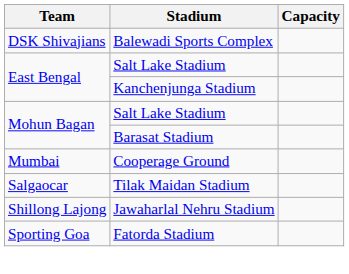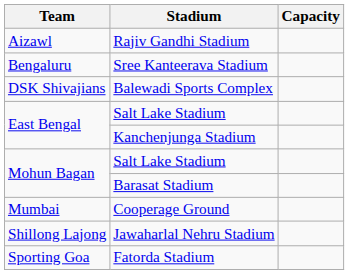 <table class="wikitable sortable">
 <tr>
 <th>Team</th>
 <th>Stadium</th>
 <th>Capacity</th>
+</tr>
+<tr>
+<td><a href='#'>Aizawl</a></td>
+<td><a href='#'>Rajiv Gandhi Stadium</a></td>
+<td style="text-align:center"></td>
+</tr>
+<tr>
+<td><a href='#'>Bengaluru</a></td>
+<td><a href='#'>Sree Kanteerava Stadium</a></td>
+<td style="text-align:center"></td>
 </tr>
 <tr>
 <td><a href='#'>DSK Shivajians</a></td>
 <td><a href='#'>Balewadi Sports Complex</a></td>
 <td style="text-align:center"></td>
 </tr>
 <tr>
 <td rowspan=2><a href='#'>East Bengal</a></td>
 <td><a href='#'>Salt Lake Stadium</a></td>
 <td style="text-align:center"></td>
 </tr>
 <tr>
 <td><a href='#'>Kanchenjunga Stadium</a></td>
 <td style="text-align:center"></td>
 </tr>
 <tr>
 <td rowspan=2><a href='#'>Mohun Bagan</a></td>
 <td><a href='#'>Salt Lake Stadium</a></td>
 <td style="text-align:center"></td>
 </tr>
 <tr>
 <td><a href='#'>Barasat Stadium</a></td>
 <td style="text-align:center"></td>
 </tr>
 <tr>
 <td><a href='#'>Mumbai</a></td>
 <td><a href='#'>Cooperage Ground</a></td>
 <td style="text-align:center"></td>
 </tr>
 <tr>
-<td><a href='#'>Salgaocar</a></td>
-<td><a href='#'>Tilak Maidan Stadium</a></td>
-<td style="text-align:center"></td>
-</tr>
-<tr>
 <td><a href='#'>Shillong Lajong</a></td>
 <td><a href='#'>Jawaharlal Nehru Stadium</a></td>
 <td style="text-align:center"></td>
 </tr>
 <tr>
 <td><a href='#'>Sporting Goa</a></td>
 <td><a href='#'>Fatorda Stadium</a></td>
 <td style="text-align:center"></td>
 </tr>
 </table>
